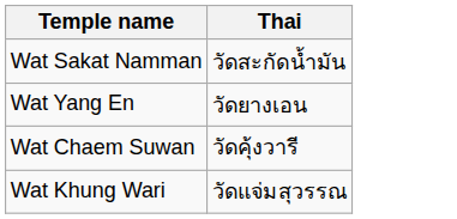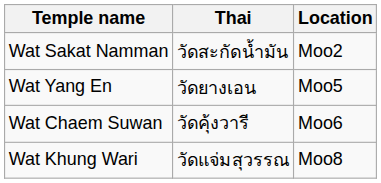 <table class="wikitable">
 <tr>
 <th>Temple name</th>
 <th>Thai</th>
+<th>Location</th>
 </tr>
 <tr>
 <td>Wat Sakat Namman</td>
 <td>วัดสะกัดน้ำมัน</td>
+<td>Moo2</td>
 </tr>
 <tr>
 <td>Wat Yang En</td>
 <td>วัดยางเอน</td>
+<td>Moo5</td>
 </tr>
 <tr>
 <td>Wat Chaem Suwan</td>
 <td>วัดคุ้งวารี</td>
+<td>Moo6</td>
 </tr>
 <tr>
 <td>Wat Khung Wari</td>
 <td>วัดแจ่มสุวรรณ</td>
+<td>Moo8</td>
 </tr>
 </table>
